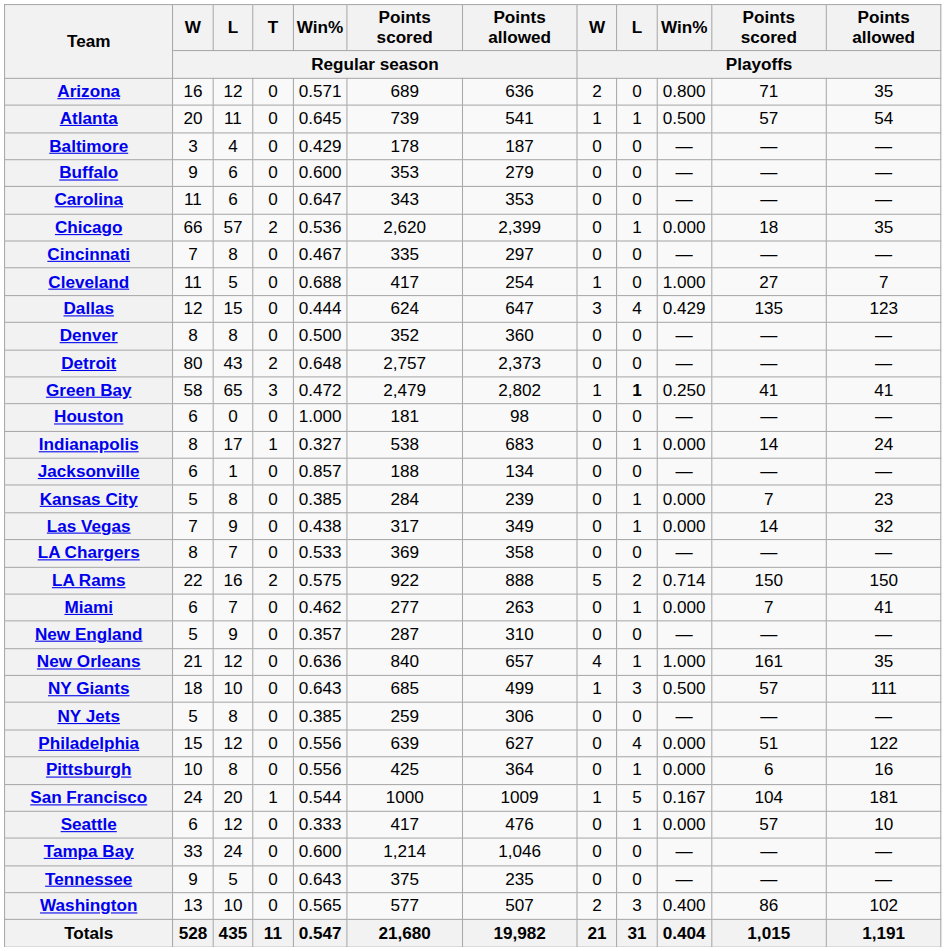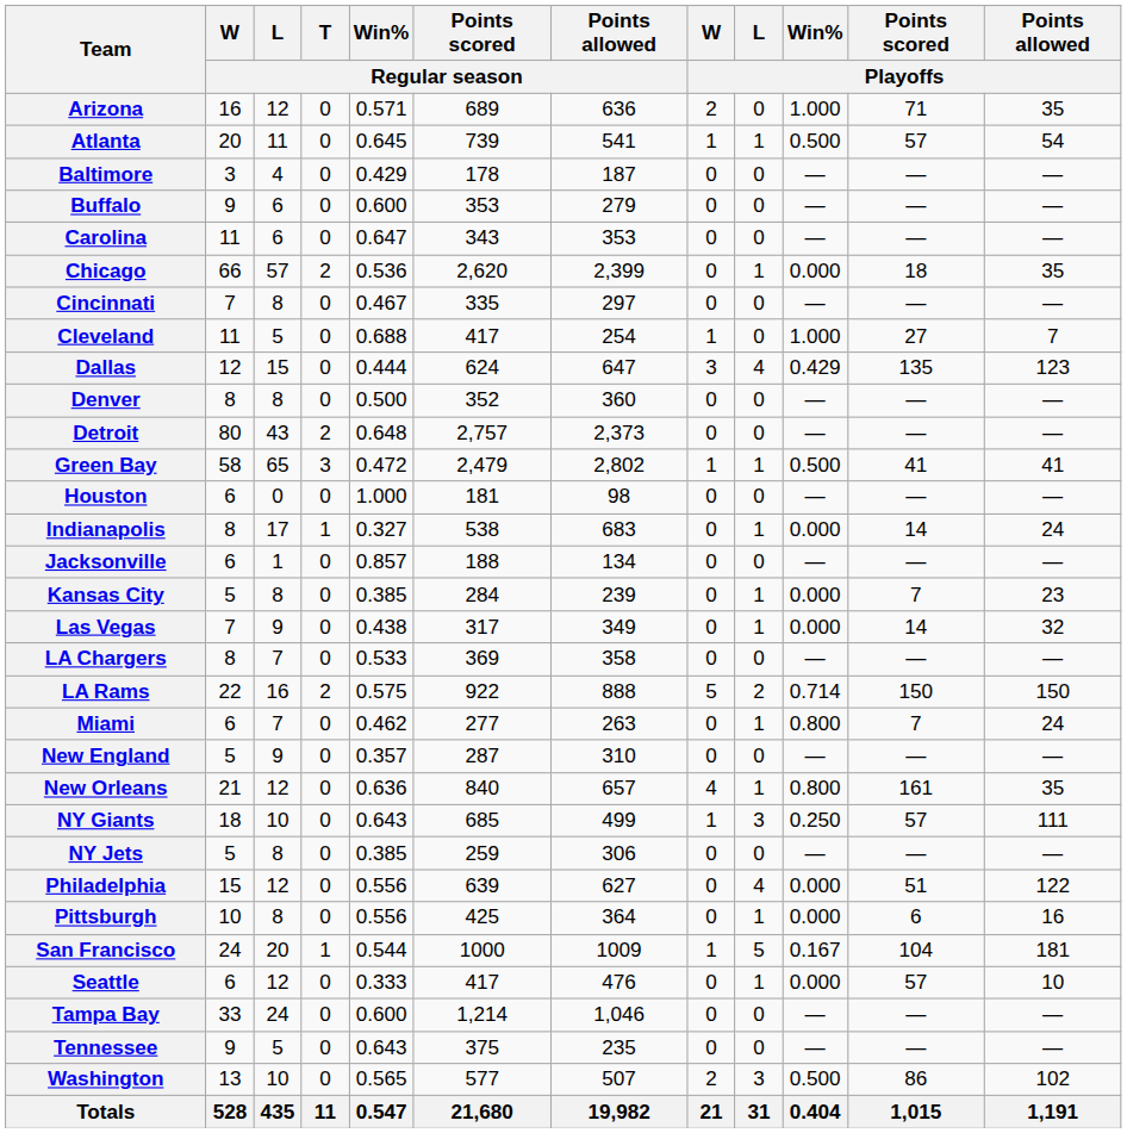 <table class="wikitable sortable" style="text-align:center">
 <tr>
 <th rowspan="2" width="150px">Team</th>
 <th width="30px">W</th>
 <th width="30px">L</th>
 <th width="30px">T</th>
 <th width="30px">Win%</th>
 <th width="100px">Points scored</th>
 <th width="100px">Points allowed</th>
 <th width="30px">W</th>
 <th width="30px">L</th>
 <th width="30px">Win%</th>
 <th width="100px">Points scored</th>
 <th width="100px">Points allowed</th>
 </tr>
 <tr>
 <th colspan="6">Regular season</th>
 <th colspan="5">Playoffs</th>
 </tr>
 <tr>
 <th><a href='#'>Arizona</a></th>
 <td>16</td>
 <td>12</td>
 <td>0</td>
 <td>0.571</td>
 <td>689</td>
 <td>636</td>
 <td>2</td>
 <td>0</td>
-<td>0.800</td>
+<td>1.000</td>
 <td>71</td>
 <td>35</td>
 </tr>
 <tr>
 <th><a href='#'>Atlanta</a></th>
 <td>20</td>
 <td>11</td>
 <td>0</td>
 <td>0.645</td>
 <td>739</td>
 <td>541</td>
 <td>1</td>
 <td>1</td>
 <td>0.500</td>
 <td>57</td>
 <td>54</td>
 </tr>
 <tr>
 <th><a href='#'>Baltimore</a></th>
 <td>3</td>
 <td>4</td>
 <td>0</td>
 <td>0.429</td>
 <td>178</td>
 <td>187</td>
 <td>0</td>
 <td>0</td>
 <td>—</td>
 <td>—</td>
 <td>—</td>
 </tr>
 <tr>
 <th><a href='#'>Buffalo</a></th>
 <td>9</td>
 <td>6</td>
 <td>0</td>
 <td>0.600</td>
 <td>353</td>
 <td>279</td>
 <td>0</td>
 <td>0</td>
 <td>—</td>
 <td>—</td>
 <td>—</td>
 </tr>
 <tr>
 <th><a href='#'>Carolina</a></th>
 <td>11</td>
 <td>6</td>
 <td>0</td>
 <td>0.647</td>
 <td>343</td>
 <td>353</td>
 <td>0</td>
 <td>0</td>
 <td>—</td>
 <td>—</td>
 <td>—</td>
 </tr>
 <tr>
 <th><a href='#'>Chicago</a></th>
 <td>66</td>
 <td>57</td>
 <td>2</td>
 <td>0.536</td>
 <td>2,620</td>
 <td>2,399</td>
 <td>0</td>
 <td>1</td>
 <td>0.000</td>
 <td>18</td>
 <td>35</td>
 </tr>
 <tr>
 <th><a href='#'>Cincinnati</a></th>
 <td>7</td>
 <td>8</td>
 <td>0</td>
 <td>0.467</td>
 <td>335</td>
 <td>297</td>
 <td>0</td>
 <td>0</td>
 <td>—</td>
 <td>—</td>
 <td>—</td>
 </tr>
 <tr>
 <th><a href='#'>Cleveland</a></th>
 <td>11</td>
 <td>5</td>
 <td>0</td>
 <td>0.688</td>
 <td>417</td>
 <td>254</td>
 <td>1</td>
 <td>0</td>
 <td>1.000</td>
 <td>27</td>
 <td>7</td>
 </tr>
 <tr>
 <th><a href='#'>Dallas</a></th>
 <td>12</td>
 <td>15</td>
 <td>0</td>
 <td>0.444</td>
 <td>624</td>
 <td>647</td>
 <td>3</td>
 <td>4</td>
 <td>0.429</td>
 <td>135</td>
 <td>123</td>
 </tr>
 <tr>
 <th><a href='#'>Denver</a></th>
 <td>8</td>
 <td>8</td>
 <td>0</td>
 <td>0.500</td>
 <td>352</td>
 <td>360</td>
 <td>0</td>
 <td>0</td>
 <td>—</td>
 <td>—</td>
 <td>—</td>
 </tr>
 <tr>
 <th><a href='#'>Detroit</a></th>
 <td>80</td>
 <td>43</td>
 <td>2</td>
 <td>0.648</td>
 <td>2,757</td>
 <td>2,373</td>
 <td>0</td>
 <td>0</td>
 <td>—</td>
 <td>—</td>
 <td>—</td>
 </tr>
 <tr>
 <th><a href='#'>Green Bay</a></th>
 <td>58</td>
 <td>65</td>
 <td>3</td>
 <td>0.472</td>
 <td>2,479</td>
 <td>2,802</td>
 <td>1</td>
-<td><strong>1</strong></td>
-<td>0.250</td>
+<td>1</td>
+<td>0.500</td>
 <td>41</td>
 <td>41</td>
 </tr>
 <tr>
 <th><a href='#'>Houston</a></th>
 <td>6</td>
 <td>0</td>
 <td>0</td>
 <td>1.000</td>
 <td>181</td>
 <td>98</td>
 <td>0</td>
 <td>0</td>
 <td>—</td>
 <td>—</td>
 <td>—</td>
 </tr>
 <tr>
 <th><a href='#'>Indianapolis</a></th>
 <td>8</td>
 <td>17</td>
 <td>1</td>
 <td>0.327</td>
 <td>538</td>
 <td>683</td>
 <td>0</td>
 <td>1</td>
 <td>0.000</td>
 <td>14</td>
 <td>24</td>
 </tr>
 <tr>
 <th><a href='#'>Jacksonville</a></th>
 <td>6</td>
 <td>1</td>
 <td>0</td>
 <td>0.857</td>
 <td>188</td>
 <td>134</td>
 <td>0</td>
 <td>0</td>
 <td>—</td>
 <td>—</td>
 <td>—</td>
 </tr>
 <tr>
 <th><a href='#'>Kansas City</a></th>
 <td>5</td>
 <td>8</td>
 <td>0</td>
 <td>0.385</td>
 <td>284</td>
 <td>239</td>
 <td>0</td>
 <td>1</td>
 <td>0.000</td>
 <td>7</td>
 <td>23</td>
 </tr>
 <tr>
 <th><a href='#'>Las Vegas</a></th>
 <td>7</td>
 <td>9</td>
 <td>0</td>
 <td>0.438</td>
 <td>317</td>
 <td>349</td>
 <td>0</td>
 <td>1</td>
 <td>0.000</td>
 <td>14</td>
 <td>32</td>
 </tr>
 <tr>
 <th><a href='#'>LA Chargers</a></th>
 <td>8</td>
 <td>7</td>
 <td>0</td>
 <td>0.533</td>
 <td>369</td>
 <td>358</td>
 <td>0</td>
 <td>0</td>
 <td>—</td>
 <td>—</td>
 <td>—</td>
 </tr>
 <tr>
 <th><a href='#'>LA Rams</a></th>
 <td>22</td>
 <td>16</td>
 <td>2</td>
 <td>0.575</td>
 <td>922</td>
 <td>888</td>
 <td>5</td>
 <td>2</td>
 <td>0.714</td>
 <td>150</td>
 <td>150</td>
 </tr>
 <tr>
 <th><a href='#'>Miami</a></th>
 <td>6</td>
 <td>7</td>
 <td>0</td>
 <td>0.462</td>
 <td>277</td>
 <td>263</td>
 <td>0</td>
 <td>1</td>
-<td>0.000</td>
+<td>0.800</td>
 <td>7</td>
-<td>41</td>
+<td>24</td>
 </tr>
 <tr>
 <th><a href='#'>New England</a></th>
 <td>5</td>
 <td>9</td>
 <td>0</td>
 <td>0.357</td>
 <td>287</td>
 <td>310</td>
 <td>0</td>
 <td>0</td>
 <td>—</td>
 <td>—</td>
 <td>—</td>
 </tr>
 <tr>
 <th><a href='#'>New Orleans</a></th>
 <td>21</td>
 <td>12</td>
 <td>0</td>
 <td>0.636</td>
 <td>840</td>
 <td>657</td>
 <td>4</td>
 <td>1</td>
-<td>1.000</td>
+<td>0.800</td>
 <td>161</td>
 <td>35</td>
 </tr>
 <tr>
 <th><a href='#'>NY Giants</a></th>
 <td>18</td>
 <td>10</td>
 <td>0</td>
 <td>0.643</td>
 <td>685</td>
 <td>499</td>
 <td>1</td>
 <td>3</td>
-<td>0.500</td>
+<td>0.250</td>
 <td>57</td>
 <td>111</td>
 </tr>
 <tr>
 <th><a href='#'>NY Jets</a></th>
 <td>5</td>
 <td>8</td>
 <td>0</td>
 <td>0.385</td>
 <td>259</td>
 <td>306</td>
 <td>0</td>
 <td>0</td>
 <td>—</td>
 <td>—</td>
 <td>—</td>
 </tr>
 <tr>
 <th><a href='#'>Philadelphia</a></th>
 <td>15</td>
 <td>12</td>
 <td>0</td>
 <td>0.556</td>
 <td>639</td>
 <td>627</td>
 <td>0</td>
 <td>4</td>
 <td>0.000</td>
 <td>51</td>
 <td>122</td>
 </tr>
 <tr>
 <th><a href='#'>Pittsburgh</a></th>
 <td>10</td>
 <td>8</td>
 <td>0</td>
 <td>0.556</td>
 <td>425</td>
 <td>364</td>
 <td>0</td>
 <td>1</td>
 <td>0.000</td>
 <td>6</td>
 <td>16</td>
 </tr>
 <tr>
 <th><a href='#'>San Francisco</a></th>
 <td>24</td>
 <td>20</td>
 <td>1</td>
 <td>0.544</td>
 <td>1000</td>
 <td>1009</td>
 <td>1</td>
 <td>5</td>
 <td>0.167</td>
 <td>104</td>
 <td>181</td>
 </tr>
 <tr>
 <th><a href='#'>Seattle</a></th>
 <td>6</td>
 <td>12</td>
 <td>0</td>
 <td>0.333</td>
 <td>417</td>
 <td>476</td>
 <td>0</td>
 <td>1</td>
 <td>0.000</td>
 <td>57</td>
 <td>10</td>
 </tr>
 <tr>
 <th><a href='#'>Tampa Bay</a></th>
 <td>33</td>
 <td>24</td>
 <td>0</td>
 <td>0.600</td>
 <td>1,214</td>
 <td>1,046</td>
 <td>0</td>
 <td>0</td>
 <td>—</td>
 <td>—</td>
 <td>—</td>
 </tr>
 <tr>
 <th><a href='#'>Tennessee</a></th>
 <td>9</td>
 <td>5</td>
 <td>0</td>
 <td>0.643</td>
 <td>375</td>
 <td>235</td>
 <td>0</td>
 <td>0</td>
 <td>—</td>
 <td>—</td>
 <td>—</td>
 </tr>
 <tr>
 <th><a href='#'>Washington</a></th>
 <td>13</td>
 <td>10</td>
 <td>0</td>
 <td>0.565</td>
 <td>577</td>
 <td>507</td>
 <td>2</td>
 <td>3</td>
-<td>0.400</td>
+<td>0.500</td>
 <td>86</td>
 <td>102</td>
 </tr>
 <tr>
 <th>Totals</th>
 <th>528</th>
 <th>435</th>
 <th>11</th>
 <th>0.547</th>
 <th>21,680</th>
 <th>19,982</th>
 <th>21</th>
 <th>31</th>
 <th>0.404</th>
 <th>1,015</th>
 <th>1,191</th>
 </tr>
 </table>
